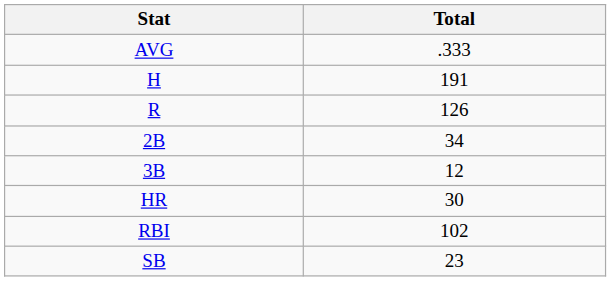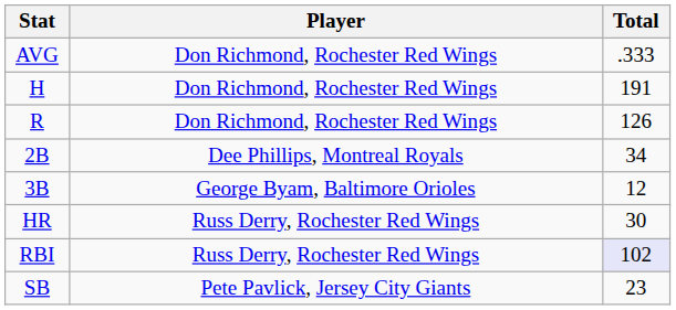 <table class="wikitable" width="40%" style="text-align:center;">
 <tr>
 <th width="5%">Stat</th>
+<th width="60%">Player</th>
 <th width="5%">Total</th>
 </tr>
 <tr>
 <td><a href='#'>AVG</a></td>
+<td><a href='#'>Don Richmond</a>, <a href='#'>Rochester Red Wings</a></td>
 <td>.333</td>
 </tr>
 <tr>
 <td><a href='#'>H</a></td>
+<td><a href='#'>Don Richmond</a>, <a href='#'>Rochester Red Wings</a></td>
 <td>191</td>
 </tr>
 <tr>
 <td><a href='#'>R</a></td>
+<td><a href='#'>Don Richmond</a>, <a href='#'>Rochester Red Wings</a></td>
 <td>126</td>
 </tr>
 <tr>
 <td><a href='#'>2B</a></td>
+<td><a href='#'>Dee Phillips</a>, <a href='#'>Montreal Royals</a></td>
 <td>34</td>
 </tr>
 <tr>
 <td><a href='#'>3B</a></td>
+<td><a href='#'>George Byam</a>, <a href='#'>Baltimore Orioles</a></td>
 <td>12</td>
 </tr>
 <tr>
 <td><a href='#'>HR</a></td>
+<td><a href='#'>Russ Derry</a>, <a href='#'>Rochester Red Wings</a></td>
 <td>30</td>
 </tr>
 <tr>
 <td><a href='#'>RBI</a></td>
-<td>102</td>
+<td><a href='#'>Russ Derry</a>, <a href='#'>Rochester Red Wings</a></td>
+<td style="background: lavender;">102</td>
 </tr>
 <tr>
 <td><a href='#'>SB</a></td>
+<td><a href='#'>Pete Pavlick</a>, <a href='#'>Jersey City Giants</a></td>
 <td>23</td>
 </tr>
 </table>
